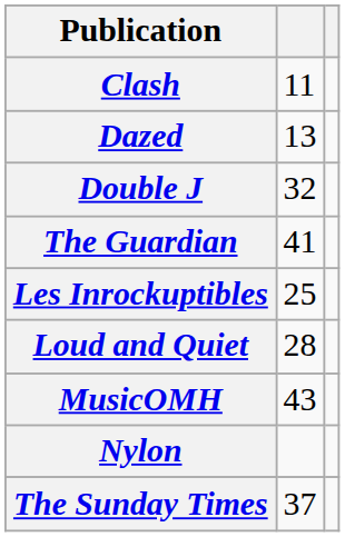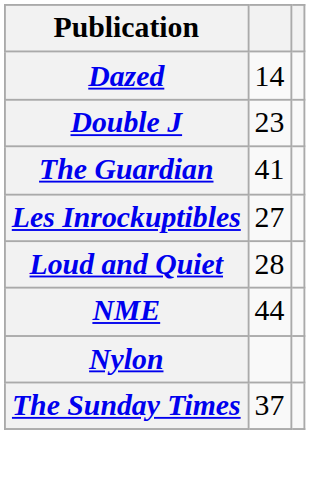 <table class="wikitable sortable plainrowheaders">
 <tr>
 <th scope="col">Publication</th>
 <th scope="col"></th>
 <th scope="col"></th>
 </tr>
 <tr>
-<th scope="row"><em><a href='#'>Clash</a></em></th>
-<td>11</td>
-<td></td>
-</tr>
-<tr>
 <th scope="row"><em><a href='#'>Dazed</a></em></th>
-<td>13</td>
+<td>14</td>
 <td></td>
 </tr>
 <tr>
 <th scope="row"><em><a href='#'>Double J</a></em></th>
-<td>32</td>
+<td>23</td>
 <td></td>
 </tr>
 <tr>
 <th scope="row"><em><a href='#'>The Guardian</a></em></th>
 <td>41</td>
 <td></td>
 </tr>
 <tr>
 <th scope="row"><em><a href='#'>Les Inrockuptibles</a></em></th>
-<td>25</td>
+<td>27</td>
 <td></td>
 </tr>
 <tr>
 <th scope="row"><em><a href='#'>Loud and Quiet</a></em></th>
 <td>28</td>
 <td></td>
 </tr>
 <tr>
-<th scope="row"><em><a href='#'>MusicOMH</a></em></th>
-<td>43</td>
+<th scope="row"><em><a href='#'>NME</a></em></th>
+<td>44</td>
 <td></td>
 </tr>
 <tr>
 <th scope="row"><em><a href='#'>Nylon</a></em></th>
 <td></td>
 <td></td>
 </tr>
 <tr>
 <th scope="row"><em><a href='#'>The Sunday Times</a></em></th>
 <td>37</td>
 <td></td>
 </tr>
 </table>
